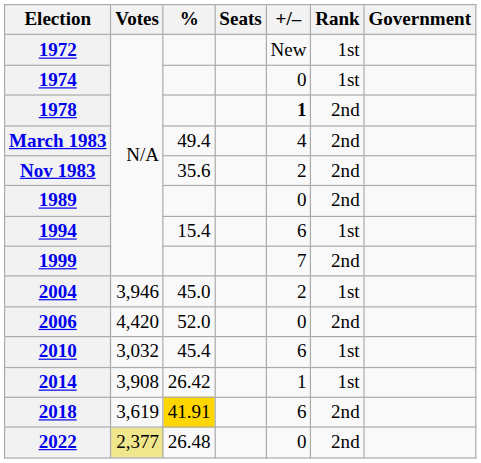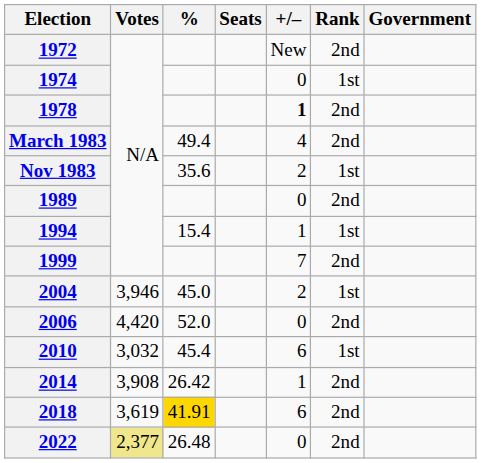 <table class="wikitable" style="text-align:right">
 <tr>
 <th>Election</th>
 <th>Votes</th>
 <th>%</th>
 <th>Seats</th>
 <th>+/–</th>
 <th>Rank</th>
 <th>Government</th>
 </tr>
 <tr>
 <th><a href='#'>1972</a></th>
 <td rowspan="8">N/A</td>
 <td></td>
 <td></td>
 <td>New</td>
-<td> 1st</td>
+<td> 2nd</td>
 <td></td>
 </tr>
 <tr>
 <th><a href='#'>1974</a></th>
 <td></td>
 <td></td>
 <td> 0</td>
 <td> 1st</td>
 <td></td>
 </tr>
 <tr>
 <th><a href='#'>1978</a></th>
 <td></td>
 <td></td>
 <td><strong> 1</strong></td>
 <td> 2nd</td>
 <td></td>
 </tr>
 <tr>
 <th><a href='#'>March 1983</a></th>
 <td>49.4</td>
 <td></td>
 <td> 4</td>
 <td> 2nd</td>
 <td></td>
 </tr>
 <tr>
 <th><a href='#'>Nov 1983</a></th>
 <td>35.6</td>
 <td></td>
 <td> 2</td>
-<td> 2nd</td>
+<td> 1st</td>
 <td></td>
 </tr>
 <tr>
 <th><a href='#'>1989</a></th>
 <td></td>
 <td></td>
 <td> 0</td>
 <td> 2nd</td>
 <td></td>
 </tr>
 <tr>
 <th><a href='#'>1994</a></th>
 <td>15.4</td>
 <td></td>
-<td> 6</td>
+<td> 1</td>
 <td> 1st</td>
 <td></td>
 </tr>
 <tr>
 <th><a href='#'>1999</a></th>
 <td></td>
 <td></td>
 <td> 7</td>
 <td> 2nd</td>
 <td></td>
 </tr>
 <tr>
 <th><a href='#'>2004</a></th>
 <td>3,946</td>
 <td>45.0</td>
 <td></td>
 <td> 2</td>
 <td> 1st</td>
 <td></td>
 </tr>
 <tr>
 <th><a href='#'>2006</a></th>
 <td>4,420</td>
 <td>52.0</td>
 <td></td>
 <td> 0</td>
 <td> 2nd</td>
 <td></td>
 </tr>
 <tr>
 <th><a href='#'>2010</a></th>
 <td>3,032</td>
 <td>45.4</td>
 <td></td>
 <td> 6</td>
 <td> 1st</td>
 <td></td>
 </tr>
 <tr>
 <th><a href='#'>2014</a></th>
 <td>3,908</td>
 <td>26.42</td>
 <td></td>
 <td> 1</td>
-<td> 1st</td>
+<td> 2nd</td>
 <td></td>
 </tr>
 <tr>
 <th><a href='#'>2018</a></th>
 <td>3,619</td>
 <td style="background: gold;">41.91</td>
 <td></td>
 <td> 6</td>
 <td> 2nd</td>
 <td></td>
 </tr>
 <tr>
 <th><a href='#'>2022</a></th>
 <td style="background: khaki;">2,377</td>
 <td>26.48</td>
 <td></td>
 <td> 0</td>
 <td> 2nd</td>
 <td></td>
 </tr>
 </table>
